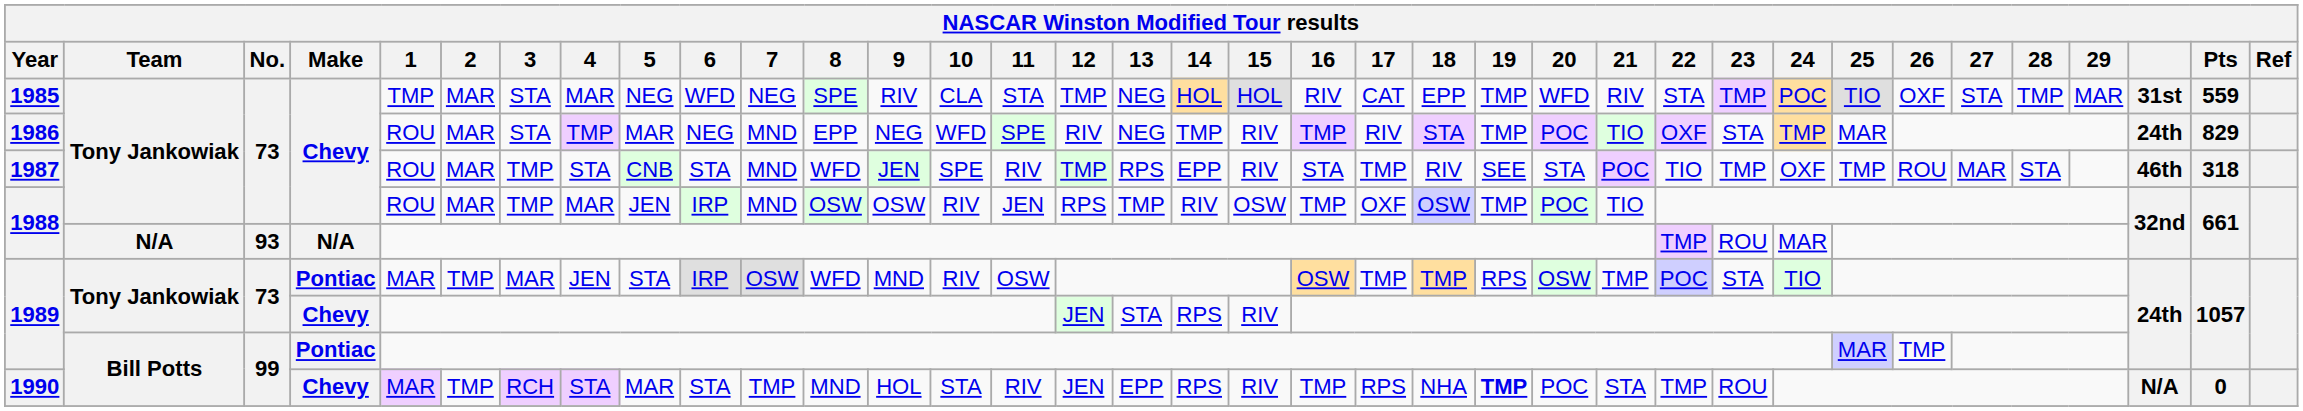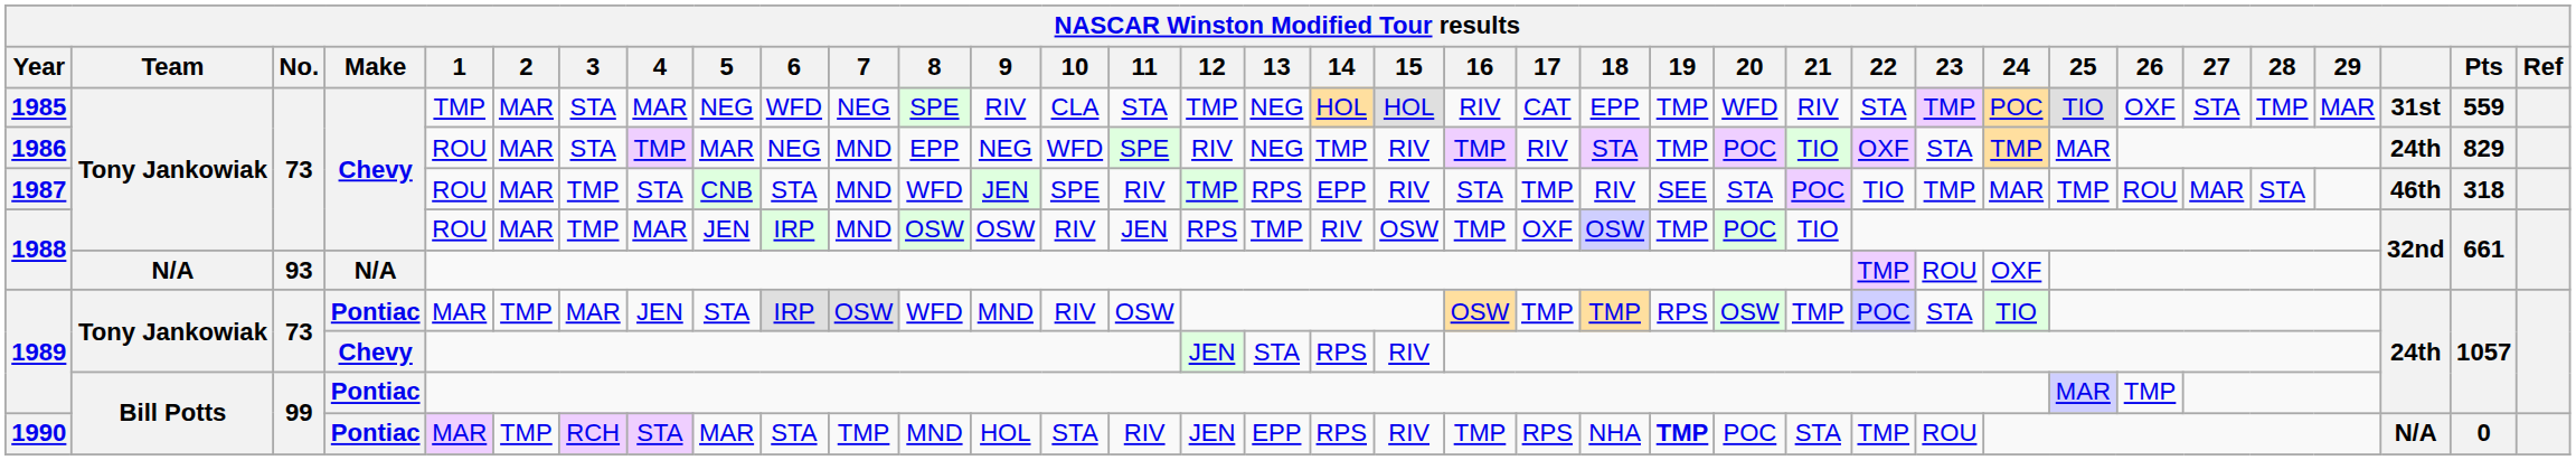 <table class="wikitable" style="text-align:center; font-size:75%">
 <tr>
 <th colspan=38><a href='#'>NASCAR Winston Modified Tour</a> results</th>
 </tr>
 <tr>
 <th>Year</th>
 <th>Team</th>
 <th>No.</th>
 <th>Make</th>
 <th>1</th>
 <th>2</th>
 <th>3</th>
 <th>4</th>
 <th>5</th>
 <th>6</th>
 <th>7</th>
 <th>8</th>
 <th>9</th>
 <th>10</th>
 <th>11</th>
 <th>12</th>
 <th>13</th>
 <th>14</th>
 <th>15</th>
 <th>16</th>
 <th>17</th>
 <th>18</th>
 <th>19</th>
 <th>20</th>
 <th>21</th>
 <th>22</th>
 <th>23</th>
 <th>24</th>
 <th>25</th>
 <th>26</th>
 <th>27</th>
 <th>28</th>
 <th>29</th>
 <th></th>
 <th>Pts</th>
 <th>Ref</th>
 </tr>
 <tr>
 <th><a href='#'>1985</a></th>
 <th rowspan=4>Tony Jankowiak</th>
 <th rowspan=4>73</th>
 <th rowspan=4><a href='#'>Chevy</a></th>
 <td><a href='#'>TMP</a></td>
 <td><a href='#'>MAR</a></td>
 <td><a href='#'>STA</a></td>
 <td><a href='#'>MAR</a></td>
 <td><a href='#'>NEG</a></td>
 <td><a href='#'>WFD</a></td>
 <td><a href='#'>NEG</a></td>
 <td style="background:#DFFFDF;"><a href='#'>SPE</a><br></td>
 <td><a href='#'>RIV</a></td>
 <td><a href='#'>CLA</a></td>
 <td><a href='#'>STA</a></td>
 <td><a href='#'>TMP</a></td>
 <td><a href='#'>NEG</a></td>
 <td style="background:#FFDF9F;"><a href='#'>HOL</a><br></td>
 <td style="background:#DFDFDF;"><a href='#'>HOL</a><br></td>
 <td><a href='#'>RIV</a></td>
 <td><a href='#'>CAT</a></td>
 <td><a href='#'>EPP</a></td>
 <td><a href='#'>TMP</a></td>
 <td><a href='#'>WFD</a></td>
 <td><a href='#'>RIV</a></td>
 <td><a href='#'>STA</a></td>
 <td style="background:#EFCFFF;"><a href='#'>TMP</a><br></td>
 <td style="background:#FFDF9F;"><a href='#'>POC</a><br></td>
 <td style="background:#DFDFDF;"><a href='#'>TIO</a><br></td>
 <td><a href='#'>OXF</a></td>
 <td><a href='#'>STA</a></td>
 <td><a href='#'>TMP</a></td>
 <td><a href='#'>MAR</a></td>
 <th>31st</th>
 <th>559</th>
 <th></th>
 </tr>
 <tr>
 <th><a href='#'>1986</a></th>
 <td><a href='#'>ROU</a></td>
 <td><a href='#'>MAR</a></td>
 <td><a href='#'>STA</a></td>
 <td style="background:#EFCFFF;"><a href='#'>TMP</a><br></td>
 <td><a href='#'>MAR</a></td>
 <td><a href='#'>NEG</a></td>
 <td><a href='#'>MND</a></td>
 <td><a href='#'>EPP</a></td>
 <td><a href='#'>NEG</a></td>
 <td><a href='#'>WFD</a></td>
 <td style="background:#DFFFDF;"><a href='#'>SPE</a><br></td>
 <td><a href='#'>RIV</a></td>
 <td><a href='#'>NEG</a></td>
 <td><a href='#'>TMP</a></td>
 <td><a href='#'>RIV</a></td>
 <td style="background:#EFCFFF;"><a href='#'>TMP</a><br></td>
 <td><a href='#'>RIV</a></td>
 <td style="background:#EFCFFF;"><a href='#'>STA</a><br></td>
 <td><a href='#'>TMP</a></td>
 <td style="background:#EFCFFF;"><a href='#'>POC</a><br></td>
 <td style="background:#DFFFDF;"><a href='#'>TIO</a><br></td>
 <td style="background:#EFCFFF;"><a href='#'>OXF</a><br></td>
 <td><a href='#'>STA</a></td>
 <td style="background:#FFDF9F;"><a href='#'>TMP</a><br></td>
 <td><a href='#'>MAR</a></td>
 <td colspan=4></td>
 <th>24th</th>
 <th>829</th>
 <th></th>
 </tr>
 <tr>
 <th><a href='#'>1987</a></th>
 <td><a href='#'>ROU</a></td>
 <td><a href='#'>MAR</a></td>
 <td><a href='#'>TMP</a></td>
 <td><a href='#'>STA</a></td>
 <td style="background:#DFFFDF;"><a href='#'>CNB</a><br></td>
 <td><a href='#'>STA</a></td>
 <td><a href='#'>MND</a></td>
 <td><a href='#'>WFD</a></td>
 <td style="background:#DFFFDF;"><a href='#'>JEN</a><br></td>
 <td><a href='#'>SPE</a></td>
 <td><a href='#'>RIV</a></td>
 <td style="background:#DFFFDF;"><a href='#'>TMP</a><br></td>
 <td><a href='#'>RPS</a></td>
 <td><a href='#'>EPP</a></td>
 <td><a href='#'>RIV</a></td>
 <td><a href='#'>STA</a></td>
 <td><a href='#'>TMP</a></td>
 <td><a href='#'>RIV</a></td>
 <td><a href='#'>SEE</a></td>
 <td><a href='#'>STA</a></td>
 <td style="background:#EFCFFF;"><a href='#'>POC</a><br></td>
 <td><a href='#'>TIO</a></td>
 <td><a href='#'>TMP</a></td>
-<td><a href='#'>OXF</a></td>
+<td><a href='#'>MAR</a></td>
 <td><a href='#'>TMP</a></td>
 <td><a href='#'>ROU</a></td>
 <td><a href='#'>MAR</a></td>
 <td><a href='#'>STA</a></td>
 <td></td>
 <th>46th</th>
 <th>318</th>
 <th></th>
 </tr>
 <tr>
 <th rowspan=2><a href='#'>1988</a></th>
 <td><a href='#'>ROU</a></td>
 <td><a href='#'>MAR</a></td>
 <td><a href='#'>TMP</a></td>
 <td><a href='#'>MAR</a></td>
 <td><a href='#'>JEN</a></td>
 <td style="background:#DFFFDF;"><a href='#'>IRP</a><br></td>
 <td><a href='#'>MND</a></td>
 <td style="background:#DFFFDF;"><a href='#'>OSW</a><br></td>
 <td><a href='#'>OSW</a></td>
 <td><a href='#'>RIV</a></td>
 <td><a href='#'>JEN</a></td>
 <td><a href='#'>RPS</a></td>
 <td><a href='#'>TMP</a></td>
 <td><a href='#'>RIV</a></td>
 <td><a href='#'>OSW</a></td>
 <td><a href='#'>TMP</a></td>
 <td><a href='#'>OXF</a></td>
 <td style="background:#CFCFFF;"><a href='#'>OSW</a><br></td>
 <td><a href='#'>TMP</a></td>
 <td style="background:#DFFFDF;"><a href='#'>POC</a><br></td>
 <td><a href='#'>TIO</a></td>
 <td colspan=8></td>
 <th rowspan=2>32nd</th>
 <th rowspan=2>661</th>
 <th rowspan=2></th>
 </tr>
 <tr>
 <th>N/A</th>
 <th>93</th>
 <th>N/A</th>
 <td colspan=21></td>
 <td style="background:#EFCFFF;"><a href='#'>TMP</a><br></td>
 <td><a href='#'>ROU</a></td>
-<td><a href='#'>MAR</a></td>
+<td><a href='#'>OXF</a></td>
 <td colspan=5></td>
 </tr>
 <tr>
 <th rowspan=3><a href='#'>1989</a></th>
 <th rowspan=2>Tony Jankowiak</th>
 <th rowspan=2>73</th>
 <th><a href='#'>Pontiac</a></th>
 <td><a href='#'>MAR</a></td>
 <td><a href='#'>TMP</a></td>
 <td><a href='#'>MAR</a></td>
 <td><a href='#'>JEN</a></td>
 <td><a href='#'>STA</a></td>
 <td style="background:#DFDFDF;"><a href='#'>IRP</a><br></td>
 <td style="background:#DFDFDF;"><a href='#'>OSW</a><br></td>
 <td><a href='#'>WFD</a></td>
 <td><a href='#'>MND</a></td>
 <td><a href='#'>RIV</a></td>
 <td><a href='#'>OSW</a></td>
 <td colspan=4></td>
 <td style="background:#FFDF9F;"><a href='#'>OSW</a><br></td>
 <td><a href='#'>TMP</a></td>
 <td style="background:#FFDF9F;"><a href='#'>TMP</a><br></td>
 <td><a href='#'>RPS</a></td>
 <td style="background:#DFFFDF;"><a href='#'>OSW</a><br></td>
 <td><a href='#'>TMP</a></td>
 <td style="background:#CFCFFF;"><a href='#'>POC</a><br></td>
 <td><a href='#'>STA</a></td>
 <td style="background:#DFFFDF;"><a href='#'>TIO</a><br></td>
 <td colspan=5></td>
 <th rowspan=3>24th</th>
 <th rowspan=3>1057</th>
 <th rowspan=3></th>
 </tr>
 <tr>
 <th><a href='#'>Chevy</a></th>
 <td colspan=11></td>
 <td style="background:#DFFFDF;"><a href='#'>JEN</a><br></td>
 <td><a href='#'>STA</a></td>
 <td><a href='#'>RPS</a></td>
 <td><a href='#'>RIV</a></td>
 <td colspan=14></td>
 </tr>
 <tr>
 <th rowspan=2>Bill Potts</th>
 <th rowspan=2>99</th>
 <th><a href='#'>Pontiac</a></th>
 <td colspan=24></td>
 <td style="background:#CFCFFF;"><a href='#'>MAR</a><br></td>
 <td><a href='#'>TMP</a></td>
 <td colspan=3></td>
 </tr>
 <tr>
 <th><a href='#'>1990</a></th>
-<th><a href='#'>Chevy</a></th>
+<th><a href='#'>Pontiac</a></th>
 <td style="background:#EFCFFF;"><a href='#'>MAR</a><br></td>
 <td><a href='#'>TMP</a></td>
 <td style="background:#EFCFFF;"><a href='#'>RCH</a><br></td>
 <td style="background:#EFCFFF;"><a href='#'>STA</a><br></td>
 <td><a href='#'>MAR</a></td>
 <td><a href='#'>STA</a></td>
 <td><a href='#'>TMP</a></td>
 <td><a href='#'>MND</a></td>
 <td><a href='#'>HOL</a></td>
 <td><a href='#'>STA</a></td>
 <td><a href='#'>RIV</a></td>
 <td><a href='#'>JEN</a></td>
 <td><a href='#'>EPP</a></td>
 <td><a href='#'>RPS</a></td>
 <td><a href='#'>RIV</a></td>
 <td><a href='#'>TMP</a></td>
 <td><a href='#'>RPS</a></td>
 <td><a href='#'>NHA</a></td>
 <td><strong><a href='#'>TMP</a></strong></td>
 <td><a href='#'>POC</a></td>
 <td><a href='#'>STA</a></td>
 <td><a href='#'>TMP</a></td>
 <td><a href='#'>ROU</a></td>
 <td colspan=6></td>
 <th>N/A</th>
 <th>0</th>
 <th></th>
 </tr>
 </table>
